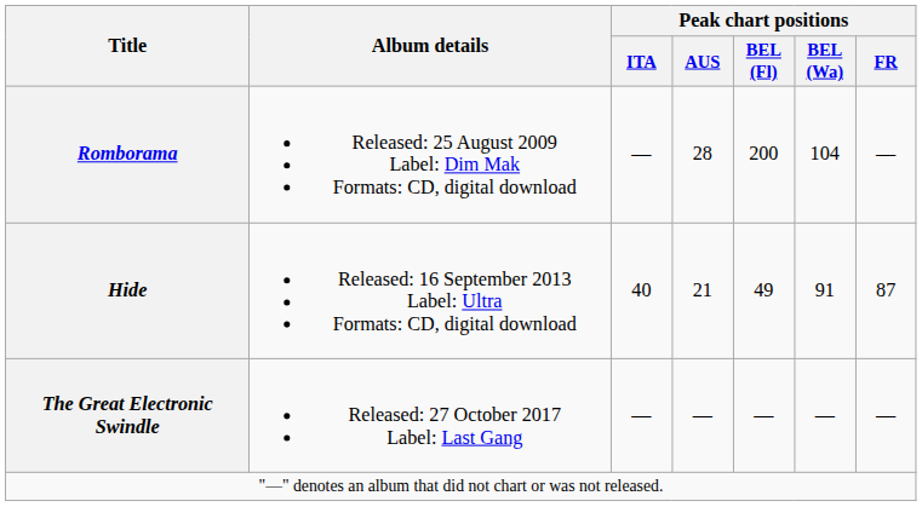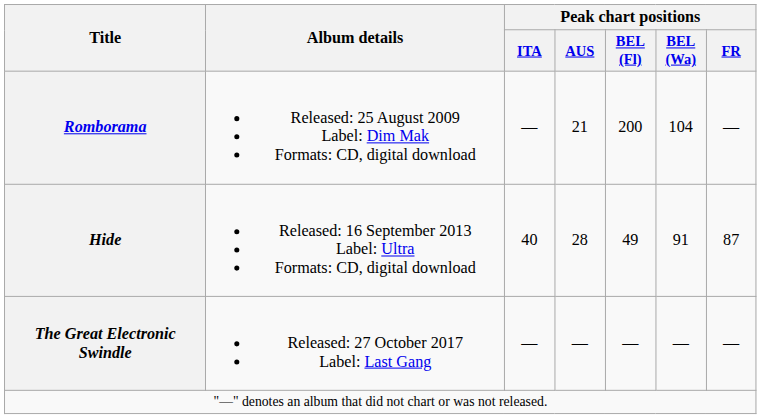 <table class="wikitable plainrowheaders" style="text-align:center;">
 <tr>
 <th scope="col" rowspan="2" style="width:12em;">Title</th>
 <th scope="col" rowspan="2" style="width:18em;">Album details</th>
 <th scope="col" colspan="5">Peak chart positions</th>
 </tr>
 <tr>
 <th scope="col" style="width:3em;font-size:90%;"><a href='#'>ITA</a><br></th>
 <th scope="col" style="width:3em;font-size:90%;"><a href='#'>AUS</a><br></th>
 <th scope="col" style="width:3em;font-size:90%;"><a href='#'>BEL <br>(Fl)</a><br></th>
 <th scope="col" style="width:3em;font-size:90%;"><a href='#'>BEL <br>(Wa)</a><br></th>
 <th scope="col" style="width:3em;font-size:90%;"><a href='#'>FR</a><br></th>
 </tr>
 <tr>
 <th scope="row"><em><a href='#'>Romborama</a></em></th>
 <td><br><ul><li>Released: 25 August 2009</li><li>Label: <a href='#'>Dim Mak</a></li><li>Formats: CD, digital download</li></ul></td>
 <td>—</td>
-<td>28</td>
+<td>21</td>
 <td>200</td>
 <td>104</td>
 <td>—</td>
 </tr>
 <tr>
 <th scope="row"><em>Hide</em></th>
 <td><br><ul><li>Released: 16 September 2013</li><li>Label: <a href='#'>Ultra</a></li><li>Formats: CD, digital download</li></ul></td>
 <td>40</td>
-<td>21</td>
+<td>28</td>
 <td>49</td>
 <td>91</td>
 <td>87</td>
 </tr>
 <tr>
 <th scope="row"><em>The Great Electronic Swindle</em></th>
 <td><br><ul><li>Released: 27 October 2017</li><li>Label: <a href='#'>Last Gang</a></li></ul></td>
 <td>—</td>
 <td>—</td>
 <td>—</td>
 <td>—</td>
 <td>—</td>
 </tr>
 <tr>
 <td colspan="7" style="font-size:85%">"—" denotes an album that did not chart or was not released.</td>
 </tr>
 </table>
